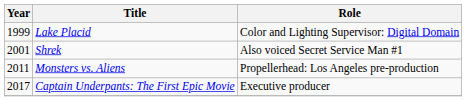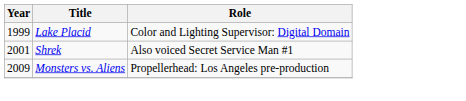 <table class="wikitable">
 <tr>
 <th>Year</th>
 <th>Title</th>
 <th>Role</th>
 </tr>
 <tr>
 <td>1999</td>
 <td><em><a href='#'>Lake Placid</a></em></td>
 <td>Color and Lighting Supervisor: <a href='#'>Digital Domain</a></td>
 </tr>
 <tr>
 <td>2001</td>
 <td><em><a href='#'>Shrek</a></em></td>
 <td>Also voiced Secret Service Man #1</td>
 </tr>
 <tr>
-<td>2011</td>
+<td>2009</td>
 <td><em><a href='#'>Monsters vs. Aliens</a></em></td>
 <td>Propellerhead: Los Angeles pre-production</td>
 </tr>
 <tr>
-<td>2017</td>
-<td><em><a href='#'>Captain Underpants: The First Epic Movie</a></em></td>
-<td>Executive producer</td>
-</tr>
-<tr>
 </tr>
 </table>
